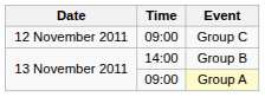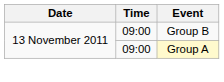 <table class = "wikitable" style="text-align:center;">
 <tr>
 <th width=150>Date</th>
 <th width=50>Time</th>
 <th width=80>Event</th>
 </tr>
 <tr>
-<td>12 November 2011</td>
+<td rowspan=2>13 November 2011</td>
 <td>09:00</td>
-<td>Group C</td>
-</tr>
-<tr>
-<td rowspan=2>13 November 2011</td>
-<td>14:00</td>
 <td>Group B</td>
 </tr>
 <tr>
 <td>09:00</td>
 <td style=background:lemonchiffon>Group A</td>
 </tr>
 </table>
